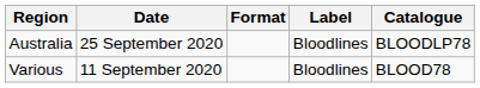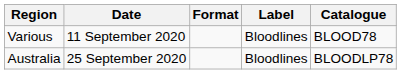 <table class="wikitable plainrowheaders">
 <tr>
 <th scope="col">Region</th>
 <th scope="col">Date</th>
 <th scope="col">Format</th>
 <th scope="col">Label</th>
 <th scope="col">Catalogue</th>
 </tr>
 <tr>
+<td>Various</td>
+<td>11 September 2020</td>
+<td></td>
+<td>Bloodlines</td>
+<td>BLOOD78</td>
+</tr>
+<tr>
 <td>Australia</td>
 <td>25 September 2020</td>
 <td></td>
 <td>Bloodlines</td>
 <td>BLOODLP78</td>
 </tr>
-<tr>
-<td>Various</td>
-<td>11 September 2020</td>
-<td></td>
-<td>Bloodlines</td>
-<td>BLOOD78</td>
-</tr>
 </table>
